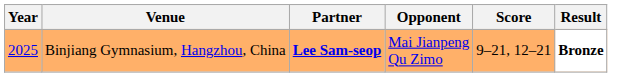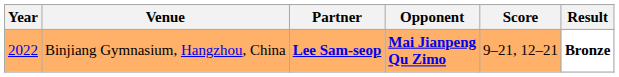 <table class="sortable wikitable" style="font-size: 90%;">
 <tr>
 <th>Year</th>
 <th>Venue</th>
 <th>Partner</th>
 <th>Opponent</th>
 <th>Score</th>
 <th>Result</th>
 </tr>
 <tr style="background:#FFB069">
-<td align="center"><a href='#'>2025</a></td>
+<td align="center"><a href='#'>2022</a></td>
 <td align="left">Binjiang Gymnasium, <a href='#'>Hangzhou</a>, China</td>
 <td align="left"><strong> <a href='#'>Lee Sam-seop</a></strong></td>
-<td align="left"> <a href='#'>Mai Jianpeng</a><br> <a href='#'>Qu Zimo</a></td>
+<td align="left"><strong> <a href='#'>Mai Jianpeng</a><br> <a href='#'>Qu Zimo</a></strong></td>
 <td align="left">9–21, 12–21</td>
 <td style="text-align:left; background:white"> <strong>Bronze</strong></td>
 </tr>
 </table>
